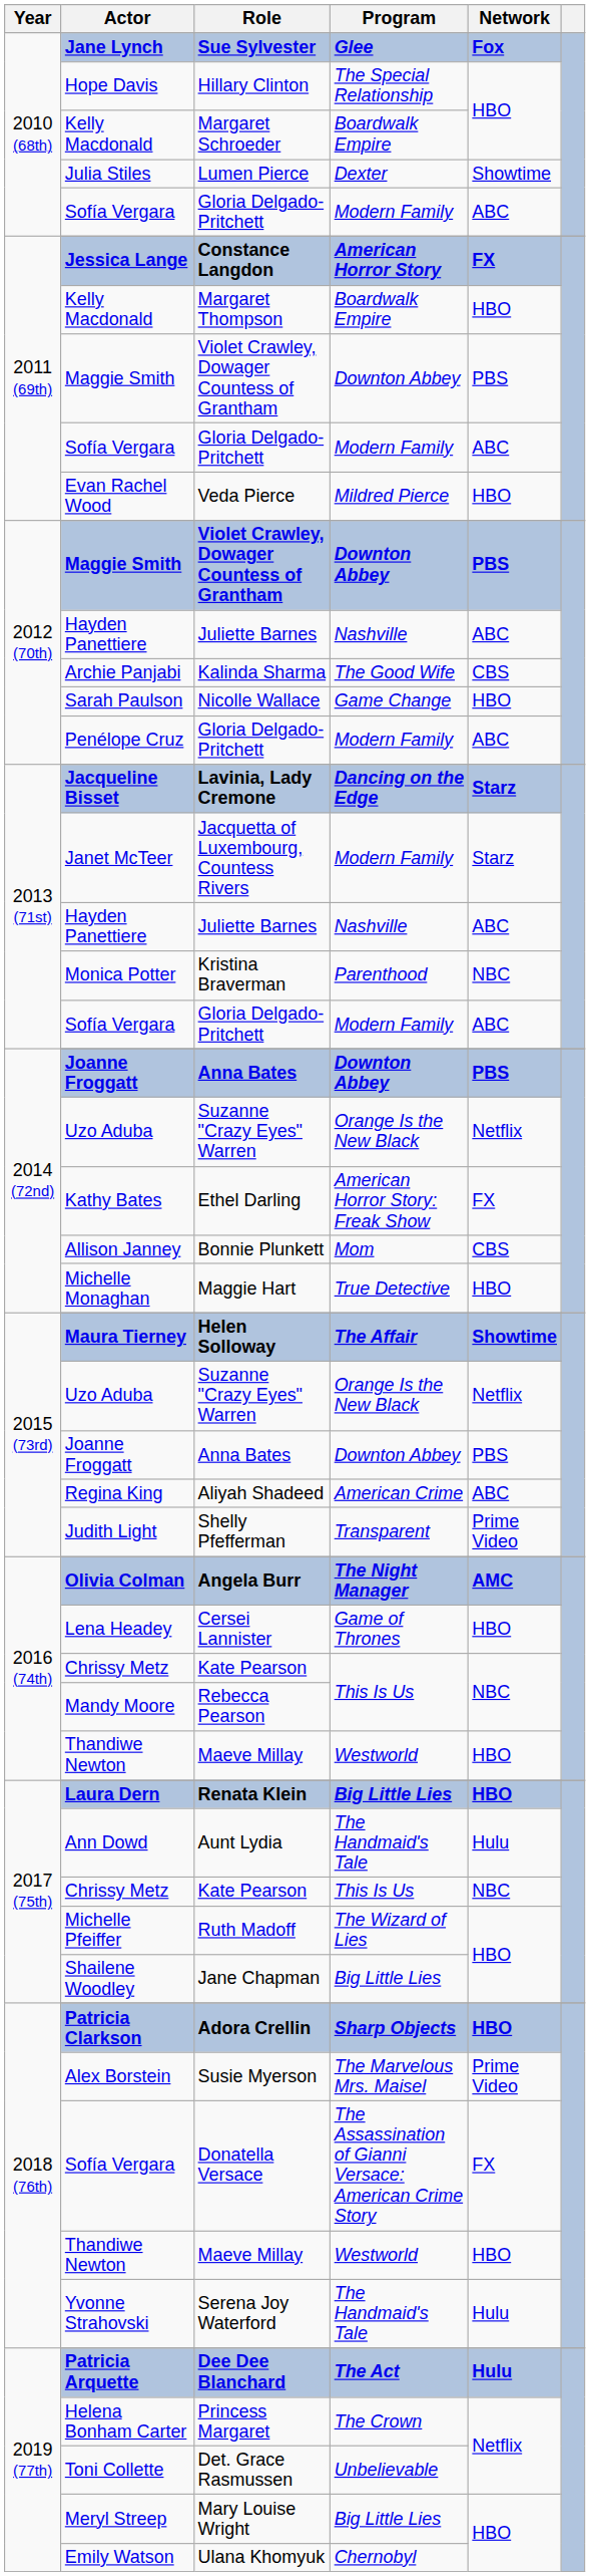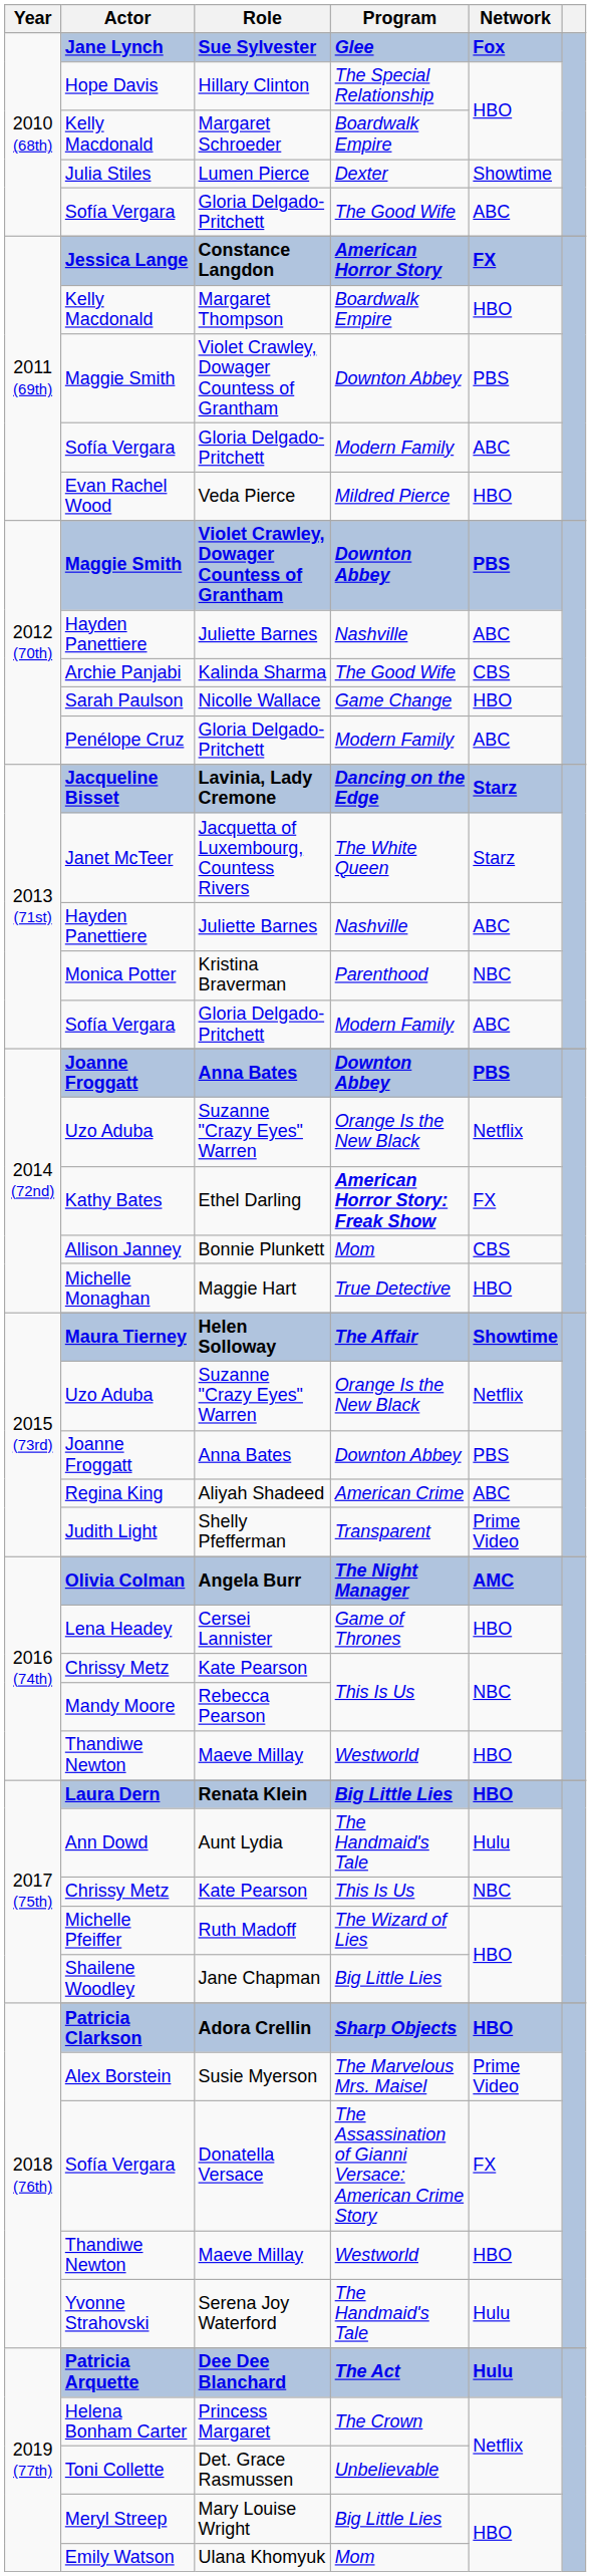 <table class="wikitable" style="width:83%; text-align:left">
 <tr style="background:#bebebe;">
 <th style="width:10%;">Year</th>
 <th style="width:25%;">Actor</th>
 <th style="width:25%;">Role</th>
 <th style="width:25%;">Program</th>
 <th style="width:10%;">Network</th>
 <th style="width:5%;"></th>
 </tr>
 <tr>
 <td rowspan="6" style="text-align:center;">2010 <br><small><a href='#'>(68th)</a></small></td>
 </tr>
 <tr style="background:#B0C4DE;">
 <td><strong><a href='#'>Jane Lynch</a> </strong></td>
 <td><strong><a href='#'>Sue Sylvester</a></strong></td>
 <td><strong><em><a href='#'>Glee</a></em></strong></td>
 <td><strong><a href='#'>Fox</a></strong></td>
 <td rowspan="5"></td>
 </tr>
 <tr>
 <td><a href='#'>Hope Davis</a></td>
 <td><a href='#'>Hillary Clinton</a></td>
 <td><em><a href='#'>The Special Relationship</a></em></td>
 <td rowspan="2"><a href='#'>HBO</a></td>
 </tr>
 <tr>
 <td><a href='#'>Kelly Macdonald</a></td>
 <td><a href='#'>Margaret Schroeder</a></td>
 <td><em><a href='#'>Boardwalk Empire</a></em></td>
 </tr>
 <tr>
 <td><a href='#'>Julia Stiles</a></td>
 <td><a href='#'>Lumen Pierce</a></td>
 <td><em><a href='#'>Dexter</a></em></td>
 <td><a href='#'>Showtime</a></td>
 </tr>
 <tr>
 <td><a href='#'>Sofía Vergara</a></td>
 <td><a href='#'>Gloria Delgado-Pritchett</a></td>
-<td><em><a href='#'>Modern Family</a></em></td>
+<td><em><a href='#'>The Good Wife</a></em></td>
 <td><a href='#'>ABC</a></td>
 </tr>
 <tr>
 <td rowspan="6" style="text-align:center;">2011 <br><small><a href='#'>(69th)</a></small></td>
 </tr>
 <tr style="background:#B0C4DE;">
 <td><strong><a href='#'>Jessica Lange</a> </strong></td>
 <td><strong>Constance Langdon</strong></td>
 <td><strong><em><a href='#'>American Horror Story</a></em></strong></td>
 <td><strong><a href='#'>FX</a></strong></td>
 <td rowspan="5"></td>
 </tr>
 <tr>
 <td><a href='#'>Kelly Macdonald</a></td>
 <td><a href='#'>Margaret Thompson</a></td>
 <td><em><a href='#'>Boardwalk Empire</a></em></td>
 <td><a href='#'>HBO</a></td>
 </tr>
 <tr>
 <td><a href='#'>Maggie Smith</a></td>
 <td><a href='#'>Violet Crawley, Dowager Countess of Grantham</a></td>
 <td><em><a href='#'>Downton Abbey</a></em></td>
 <td><a href='#'>PBS</a></td>
 </tr>
 <tr>
 <td><a href='#'>Sofía Vergara</a></td>
 <td><a href='#'>Gloria Delgado-Pritchett</a></td>
 <td><em><a href='#'>Modern Family</a></em></td>
 <td><a href='#'>ABC</a></td>
 </tr>
 <tr>
 <td><a href='#'>Evan Rachel Wood</a></td>
 <td>Veda Pierce</td>
 <td><em><a href='#'>Mildred Pierce</a></em></td>
 <td><a href='#'>HBO</a></td>
 </tr>
 <tr>
 <td rowspan="6" style="text-align:center;">2012 <br><small><a href='#'>(70th)</a></small></td>
 </tr>
 <tr style="background:#B0C4DE;">
 <td><strong><a href='#'>Maggie Smith</a> </strong></td>
 <td><strong><a href='#'>Violet Crawley, Dowager Countess of Grantham</a></strong></td>
 <td><strong><em><a href='#'>Downton Abbey</a></em></strong></td>
 <td><strong><a href='#'>PBS</a></strong></td>
 <td rowspan="5"></td>
 </tr>
 <tr>
 <td><a href='#'>Hayden Panettiere</a></td>
 <td><a href='#'>Juliette Barnes</a></td>
 <td><em><a href='#'>Nashville</a></em></td>
 <td><a href='#'>ABC</a></td>
 </tr>
 <tr>
 <td><a href='#'>Archie Panjabi</a></td>
 <td><a href='#'>Kalinda Sharma</a></td>
 <td><em><a href='#'>The Good Wife</a></em></td>
 <td><a href='#'>CBS</a></td>
 </tr>
 <tr>
 <td><a href='#'>Sarah Paulson</a></td>
 <td><a href='#'>Nicolle Wallace</a></td>
 <td><em><a href='#'>Game Change</a></em></td>
 <td><a href='#'>HBO</a></td>
 </tr>
 <tr>
 <td><a href='#'>Penélope Cruz</a></td>
 <td><a href='#'>Gloria Delgado-Pritchett</a></td>
 <td><em><a href='#'>Modern Family</a></em></td>
 <td><a href='#'>ABC</a></td>
 </tr>
 <tr>
 <td rowspan="6" style="text-align:center;">2013 <br><small><a href='#'>(71st)</a></small></td>
 </tr>
 <tr style="background:#B0C4DE;">
 <td><strong><a href='#'>Jacqueline Bisset</a> </strong></td>
 <td><strong>Lavinia, Lady Cremone</strong></td>
 <td><strong><em><a href='#'>Dancing on the Edge</a></em></strong></td>
 <td><strong><a href='#'>Starz</a></strong></td>
 <td rowspan="5"></td>
 </tr>
 <tr>
 <td><a href='#'>Janet McTeer</a></td>
 <td><a href='#'>Jacquetta of Luxembourg, Countess Rivers</a></td>
-<td><em><a href='#'>Modern Family</a></em></td>
+<td><em><a href='#'>The White Queen</a></em></td>
 <td><a href='#'>Starz</a></td>
 </tr>
 <tr>
 <td><a href='#'>Hayden Panettiere</a></td>
 <td><a href='#'>Juliette Barnes</a></td>
 <td><em><a href='#'>Nashville</a></em></td>
 <td><a href='#'>ABC</a></td>
 </tr>
 <tr>
 <td><a href='#'>Monica Potter</a></td>
 <td>Kristina Braverman</td>
 <td><em><a href='#'>Parenthood</a></em></td>
 <td><a href='#'>NBC</a></td>
 </tr>
 <tr>
 <td><a href='#'>Sofía Vergara</a></td>
 <td><a href='#'>Gloria Delgado-Pritchett</a></td>
 <td><em><a href='#'>Modern Family</a></em></td>
 <td><a href='#'>ABC</a></td>
 </tr>
 <tr>
 <td rowspan="6" style="text-align:center;">2014 <br><small><a href='#'>(72nd)</a></small></td>
 </tr>
 <tr style="background:#B0C4DE;">
 <td><strong><a href='#'>Joanne Froggatt</a> </strong></td>
 <td><strong><a href='#'>Anna Bates</a></strong></td>
 <td><strong><em><a href='#'>Downton Abbey</a></em></strong></td>
 <td><strong><a href='#'>PBS</a></strong></td>
 <td rowspan="5"></td>
 </tr>
 <tr>
 <td><a href='#'>Uzo Aduba</a></td>
 <td><a href='#'>Suzanne "Crazy Eyes" Warren</a></td>
 <td><em><a href='#'>Orange Is the New Black</a></em></td>
 <td><a href='#'>Netflix</a></td>
 </tr>
 <tr>
 <td><a href='#'>Kathy Bates</a></td>
 <td>Ethel Darling</td>
-<td><em><a href='#'>American Horror Story: Freak Show</a></em></td>
+<td><strong><em><a href='#'>American Horror Story: Freak Show</a></em></strong></td>
 <td><a href='#'>FX</a></td>
 </tr>
 <tr>
 <td><a href='#'>Allison Janney</a></td>
 <td>Bonnie Plunkett</td>
 <td><em><a href='#'>Mom</a></em></td>
 <td><a href='#'>CBS</a></td>
 </tr>
 <tr>
 <td><a href='#'>Michelle Monaghan</a></td>
 <td>Maggie Hart</td>
 <td><em><a href='#'>True Detective</a></em></td>
 <td><a href='#'>HBO</a></td>
 </tr>
 <tr>
 <td rowspan="6" style="text-align:center;">2015 <br><small><a href='#'>(73rd)</a></small></td>
 </tr>
 <tr style="background:#B0C4DE;">
 <td><strong><a href='#'>Maura Tierney</a> </strong></td>
 <td><strong>Helen Solloway</strong></td>
 <td><strong><em><a href='#'>The Affair</a></em></strong></td>
 <td><strong><a href='#'>Showtime</a></strong></td>
 <td rowspan="5"></td>
 </tr>
 <tr>
 <td><a href='#'>Uzo Aduba</a></td>
 <td><a href='#'>Suzanne "Crazy Eyes" Warren</a></td>
 <td><em><a href='#'>Orange Is the New Black</a></em></td>
 <td><a href='#'>Netflix</a></td>
 </tr>
 <tr>
 <td><a href='#'>Joanne Froggatt</a></td>
 <td><a href='#'>Anna Bates</a></td>
 <td><em><a href='#'>Downton Abbey</a></em></td>
 <td><a href='#'>PBS</a></td>
 </tr>
 <tr>
 <td><a href='#'>Regina King</a></td>
 <td>Aliyah Shadeed</td>
 <td><em><a href='#'>American Crime</a></em></td>
 <td><a href='#'>ABC</a></td>
 </tr>
 <tr>
 <td><a href='#'>Judith Light</a></td>
 <td>Shelly Pfefferman</td>
 <td><em><a href='#'>Transparent</a></em></td>
 <td><a href='#'>Prime Video</a></td>
 </tr>
 <tr>
 <td rowspan="6" style="text-align:center;">2016 <br><small><a href='#'>(74th)</a></small></td>
 </tr>
 <tr style="background:#B0C4DE;">
 <td><strong><a href='#'>Olivia Colman</a> </strong></td>
 <td><strong>Angela Burr</strong></td>
 <td><strong><em><a href='#'>The Night Manager</a></em></strong></td>
 <td><strong><a href='#'>AMC</a></strong></td>
 <td rowspan="5"></td>
 </tr>
 <tr>
 <td><a href='#'>Lena Headey</a></td>
 <td><a href='#'>Cersei Lannister</a></td>
 <td><em><a href='#'>Game of Thrones</a></em></td>
 <td><a href='#'>HBO</a></td>
 </tr>
 <tr>
 <td><a href='#'>Chrissy Metz</a></td>
 <td><a href='#'>Kate Pearson</a></td>
 <td rowspan="2"><em><a href='#'>This Is Us</a></em></td>
 <td rowspan="2"><a href='#'>NBC</a></td>
 </tr>
 <tr>
 <td><a href='#'>Mandy Moore</a></td>
 <td><a href='#'>Rebecca Pearson</a></td>
 </tr>
 <tr>
 <td><a href='#'>Thandiwe Newton</a></td>
 <td><a href='#'>Maeve Millay</a></td>
 <td><em><a href='#'>Westworld</a></em></td>
 <td><a href='#'>HBO</a></td>
 </tr>
 <tr>
 <td rowspan="6" style="text-align:center;">2017 <br><small><a href='#'>(75th)</a></small></td>
 </tr>
 <tr style="background:#B0C4DE;">
 <td><strong><a href='#'>Laura Dern</a> </strong></td>
 <td><strong>Renata Klein</strong></td>
 <td><strong><em><a href='#'>Big Little Lies</a></em></strong></td>
 <td><strong><a href='#'>HBO</a></strong></td>
 <td rowspan="5" style="background:#B0C4DE;"></td>
 </tr>
 <tr>
 <td><a href='#'>Ann Dowd</a></td>
 <td>Aunt Lydia</td>
 <td><em><a href='#'>The Handmaid's Tale</a></em></td>
 <td><a href='#'>Hulu</a></td>
 </tr>
 <tr>
 <td><a href='#'>Chrissy Metz</a></td>
 <td><a href='#'>Kate Pearson</a></td>
 <td><em><a href='#'>This Is Us</a></em></td>
 <td><a href='#'>NBC</a></td>
 </tr>
 <tr>
 <td><a href='#'>Michelle Pfeiffer</a></td>
 <td><a href='#'>Ruth Madoff</a></td>
 <td><em><a href='#'>The Wizard of Lies</a></em></td>
 <td rowspan="2"><a href='#'>HBO</a></td>
 </tr>
 <tr>
 <td><a href='#'>Shailene Woodley</a></td>
 <td>Jane Chapman</td>
 <td><em><a href='#'>Big Little Lies</a></em></td>
 </tr>
 <tr>
 <td rowspan="6" style="text-align:center;">2018 <br><small><a href='#'>(76th)</a></small></td>
 </tr>
 <tr style="background:#B0C4DE;">
 <td><strong><a href='#'>Patricia Clarkson</a> </strong></td>
 <td><strong>Adora Crellin</strong></td>
 <td><strong><em><a href='#'>Sharp Objects</a></em></strong></td>
 <td><strong><a href='#'>HBO</a></strong></td>
 <td rowspan="5" style="background:#B0C4DE;"></td>
 </tr>
 <tr>
 <td><a href='#'>Alex Borstein</a></td>
 <td>Susie Myerson</td>
 <td><em><a href='#'>The Marvelous Mrs. Maisel</a></em></td>
 <td><a href='#'>Prime Video</a></td>
 </tr>
 <tr>
 <td><a href='#'>Sofía Vergara</a></td>
 <td><a href='#'>Donatella Versace</a></td>
 <td><em><a href='#'>The Assassination of Gianni Versace: American Crime Story</a></em></td>
 <td><a href='#'>FX</a></td>
 </tr>
 <tr>
 <td><a href='#'>Thandiwe Newton</a></td>
 <td><a href='#'>Maeve Millay</a></td>
 <td><em><a href='#'>Westworld</a></em></td>
 <td><a href='#'>HBO</a></td>
 </tr>
 <tr>
 <td><a href='#'>Yvonne Strahovski</a></td>
 <td>Serena Joy Waterford</td>
 <td><em><a href='#'>The Handmaid's Tale</a></em></td>
 <td><a href='#'>Hulu</a></td>
 </tr>
 <tr>
 <td rowspan="6" style="text-align:center;">2019 <br><small><a href='#'>(77th)</a></small></td>
 </tr>
 <tr style="background:#B0C4DE;">
 <td><strong><a href='#'>Patricia Arquette</a> </strong></td>
 <td><strong><a href='#'>Dee Dee Blanchard</a></strong></td>
 <td><strong><em><a href='#'>The Act</a></em></strong></td>
 <td><strong><a href='#'>Hulu</a></strong></td>
 <td rowspan="5" style="background:#B0C4DE;"></td>
 </tr>
 <tr>
 <td><a href='#'>Helena Bonham Carter</a></td>
 <td><a href='#'>Princess Margaret</a></td>
 <td><em><a href='#'>The Crown</a></em></td>
 <td rowspan="2"><a href='#'>Netflix</a></td>
 </tr>
 <tr>
 <td><a href='#'>Toni Collette</a></td>
 <td>Det. Grace Rasmussen</td>
 <td><em><a href='#'>Unbelievable</a></em></td>
 </tr>
 <tr>
 <td><a href='#'>Meryl Streep</a></td>
 <td>Mary Louise Wright</td>
 <td><em><a href='#'>Big Little Lies</a></em></td>
 <td rowspan="2"><a href='#'>HBO</a></td>
 </tr>
 <tr>
 <td><a href='#'>Emily Watson</a></td>
 <td>Ulana Khomyuk</td>
-<td><em><a href='#'>Chernobyl</a></em></td>
+<td><em><a href='#'>Mom</a></em></td>
 </tr>
 </table>
